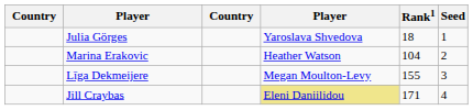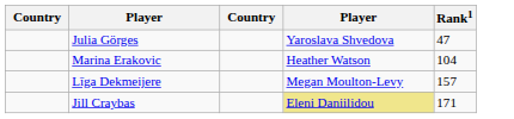 <table class="sortable wikitable">
 <tr>
 <th width="70">Country</th>
 <th width="175">Player</th>
 <th width="70">Country</th>
 <th width="175">Player</th>
 <th>Rank<sup>1</sup></th>
-<th>Seed</th>
 </tr>
 <tr>
 <td></td>
 <td><a href='#'>Julia Görges</a></td>
 <td></td>
 <td><a href='#'>Yaroslava Shvedova</a></td>
-<td>18</td>
-<td>1</td>
+<td>47</td>
 </tr>
 <tr>
 <td></td>
 <td><a href='#'>Marina Erakovic</a></td>
 <td></td>
 <td><a href='#'>Heather Watson</a></td>
 <td>104</td>
-<td>2</td>
 </tr>
 <tr>
 <td></td>
 <td><a href='#'>Līga Dekmeijere</a></td>
 <td></td>
 <td><a href='#'>Megan Moulton-Levy</a></td>
-<td>155</td>
-<td>3</td>
+<td>157</td>
 </tr>
 <tr>
 <td></td>
 <td><a href='#'>Jill Craybas</a></td>
 <td></td>
 <td style="background: khaki;"><a href='#'>Eleni Daniilidou</a></td>
 <td>171</td>
-<td>4</td>
 </tr>
 </table>
